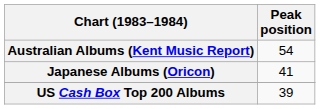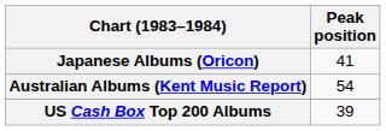 <table class="wikitable sortable plainrowheaders" style="text-align:center;">
 <tr>
 <th>Chart (1983–1984)</th>
 <th>Peak<br>position</th>
 </tr>
 <tr>
+<th scope="row">Japanese Albums (<a href='#'>Oricon</a>)</th>
+<td>41</td>
+</tr>
+<tr>
 <th scope="row">Australian Albums (<a href='#'>Kent Music Report</a>)</th>
 <td>54</td>
-</tr>
-<tr>
-<th scope="row">Japanese Albums (<a href='#'>Oricon</a>)</th>
-<td>41</td>
 </tr>
 <tr>
 </tr>
 <tr>
 </tr>
 <tr>
 <th scope="row">US <em><a href='#'>Cash Box</a></em> Top 200 Albums</th>
 <td align="center">39</td>
 </tr>
 </table>
